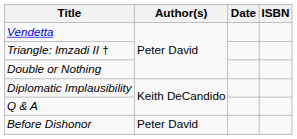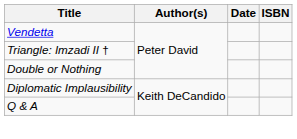 <table class="wikitable">
 <tr>
 <th>Title</th>
 <th>Author(s)</th>
 <th>Date</th>
 <th>ISBN</th>
 </tr>
 <tr>
 <td><a href='#'><em>Vendetta</em></a></td>
 <td rowspan="3">Peter David</td>
 <td></td>
 <td></td>
 </tr>
 <tr>
 <td><em>Triangle: Imzadi II</em> †</td>
 <td></td>
 <td></td>
 </tr>
 <tr>
 <td><em>Double or Nothing</em></td>
 <td></td>
 <td></td>
 </tr>
 <tr>
 <td><em>Diplomatic Implausibility</em></td>
 <td rowspan="2">Keith DeCandido</td>
 <td></td>
 <td></td>
 </tr>
 <tr>
 <td><em>Q & A</em></td>
 <td></td>
 <td></td>
 </tr>
-<tr>
-<td><em>Before Dishonor</em></td>
-<td>Peter David</td>
-<td></td>
-<td></td>
-</tr>
 </table>
